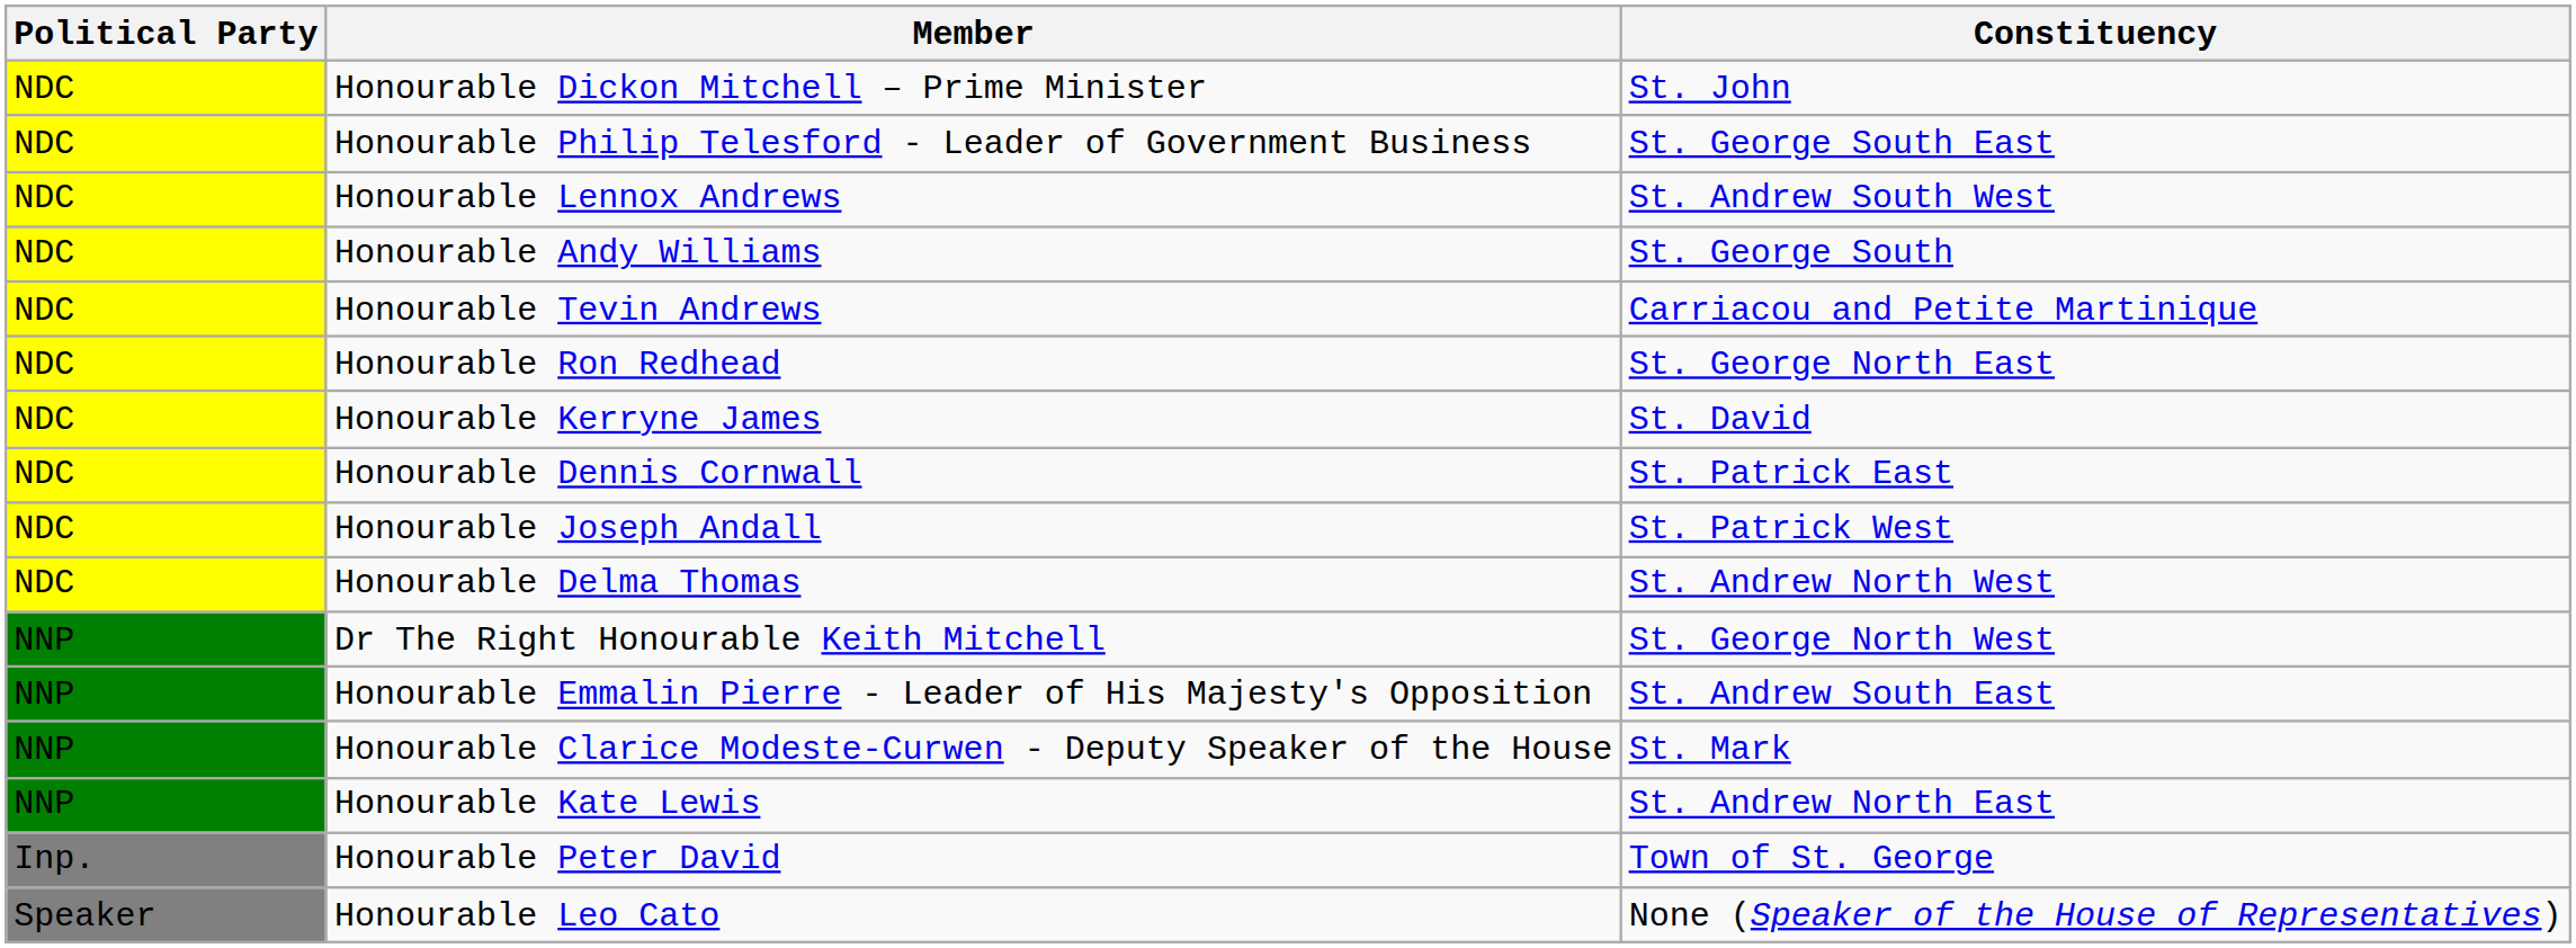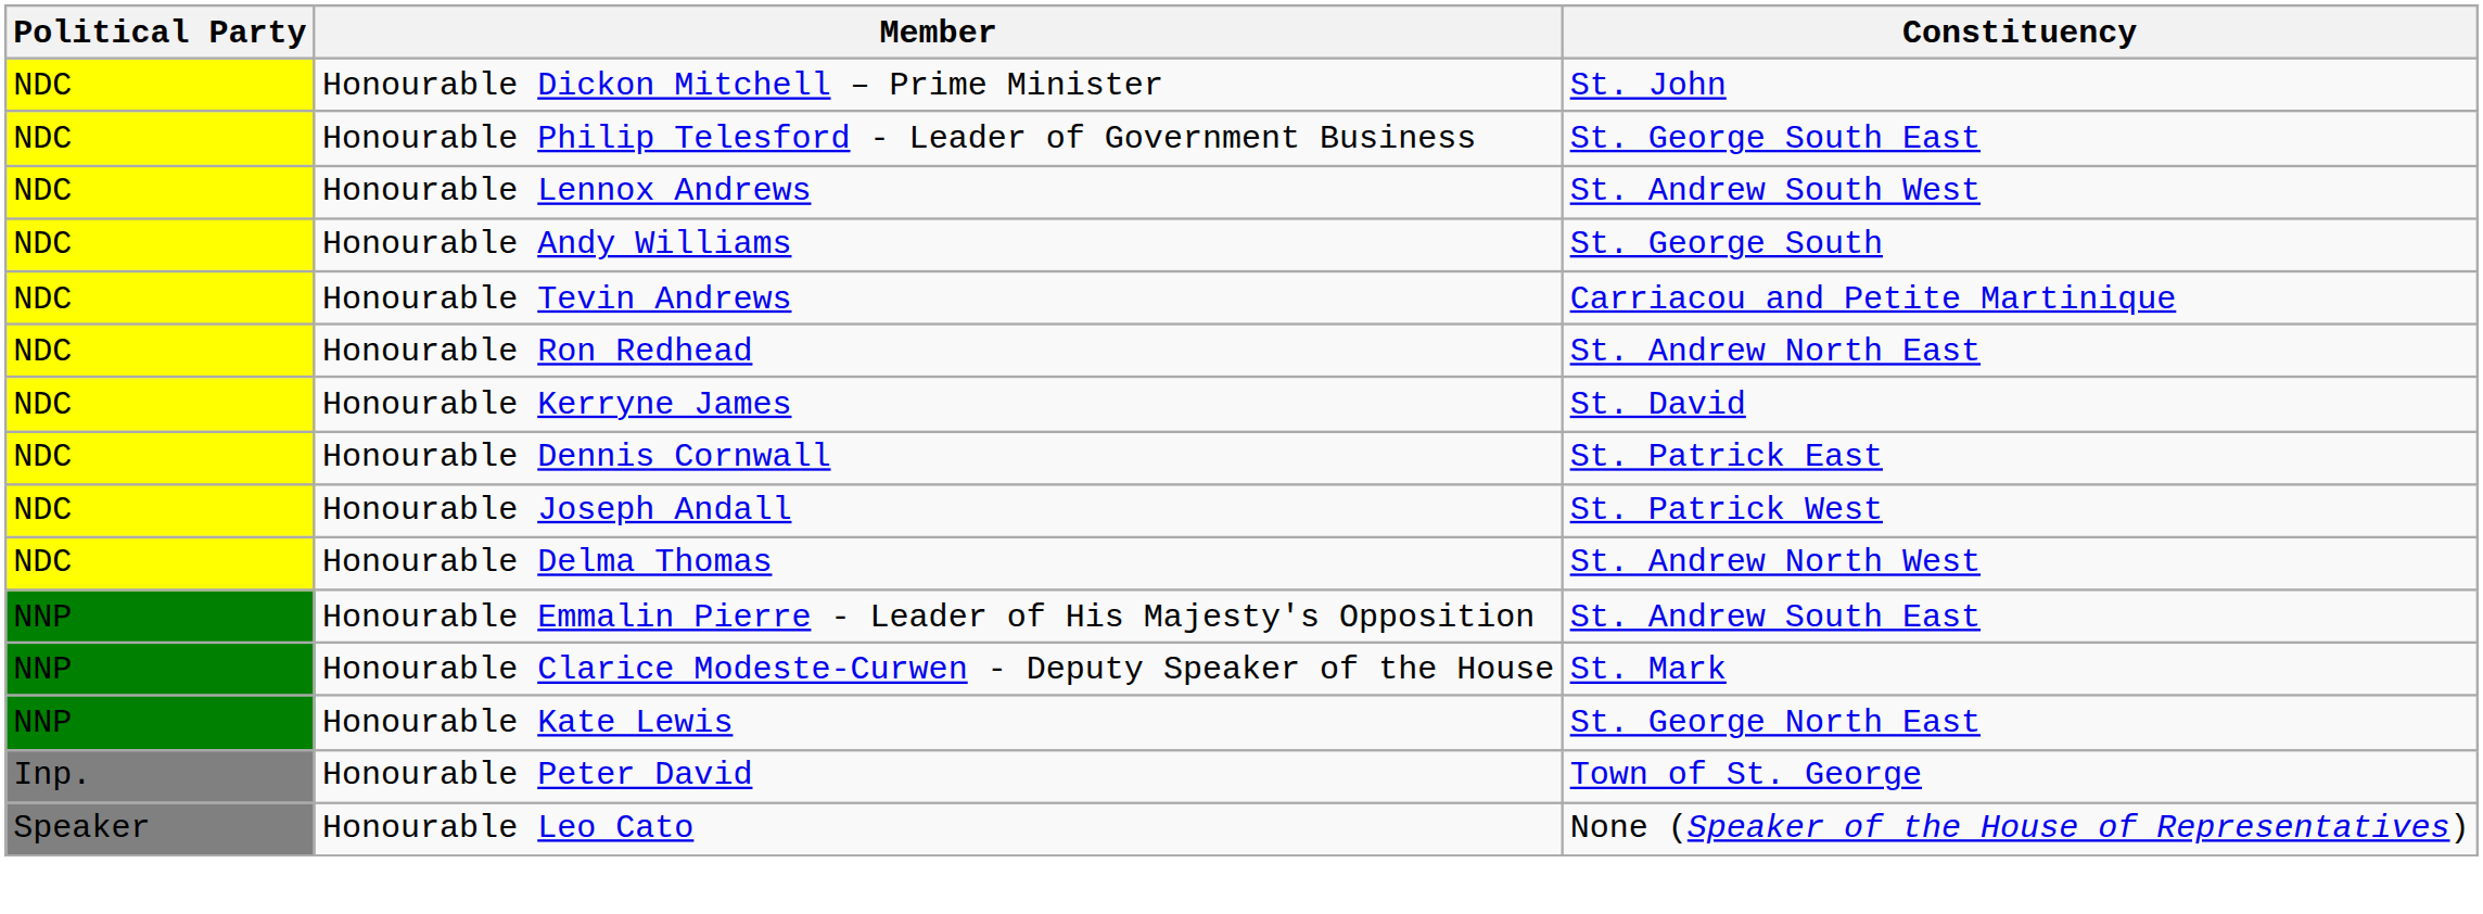 <table class="wikitable">
 <tr>
 <th>Political Party</th>
 <th>Member</th>
 <th>Constituency</th>
 </tr>
 <tr>
 <td style="background-color: yellow; color: black;">NDC</td>
 <td>Honourable <a href='#'>Dickon Mitchell</a> – Prime Minister</td>
 <td><a href='#'>St. John</a></td>
 </tr>
 <tr>
 <td style="background-color: yellow; color: black;">NDC</td>
 <td>Honourable <a href='#'>Philip Telesford</a> - Leader of Government Business</td>
 <td><a href='#'>St. George South East</a></td>
 </tr>
 <tr>
 <td style="background-color: yellow; color: black;">NDC</td>
 <td>Honourable <a href='#'>Lennox Andrews</a></td>
 <td><a href='#'>St. Andrew South West</a></td>
 </tr>
 <tr>
 <td style="background-color: yellow; color: black;">NDC</td>
 <td>Honourable <a href='#'>Andy Williams</a></td>
 <td><a href='#'>St. George South</a></td>
 </tr>
 <tr>
 <td style="background-color: yellow; color: black;">NDC</td>
 <td>Honourable <a href='#'>Tevin Andrews</a></td>
 <td><a href='#'>Carriacou and Petite Martinique</a></td>
 </tr>
 <tr>
 <td style="background-color: yellow; color: black;">NDC</td>
 <td>Honourable <a href='#'>Ron Redhead</a></td>
-<td><a href='#'>St. George North East</a></td>
+<td><a href='#'>St. Andrew North East</a></td>
 </tr>
 <tr>
 <td style="background-color: yellow; color: black;">NDC</td>
 <td>Honourable <a href='#'>Kerryne James</a></td>
 <td><a href='#'>St. David</a></td>
 </tr>
 <tr>
 <td style="background-color: yellow; color: black;">NDC</td>
 <td>Honourable <a href='#'>Dennis Cornwall</a></td>
 <td><a href='#'>St. Patrick East</a></td>
 </tr>
 <tr>
 <td style="background-color: yellow; color: black;">NDC</td>
 <td>Honourable <a href='#'>Joseph Andall</a></td>
 <td><a href='#'>St. Patrick West</a></td>
 </tr>
 <tr>
 <td style="background-color: yellow; color: black;">NDC</td>
 <td>Honourable <a href='#'>Delma Thomas</a></td>
 <td><a href='#'>St. Andrew North West</a></td>
 </tr>
 <tr>
 <td style="background-color:green; color: black;">NNP</td>
-<td>Dr The Right Honourable <a href='#'>Keith Mitchell</a></td>
-<td><a href='#'>St. George North West</a></td>
-</tr>
-<tr>
-<td style="background-color:green; color: black;">NNP</td>
 <td>Honourable <a href='#'>Emmalin Pierre</a>  - Leader of His Majesty's Opposition</td>
 <td><a href='#'>St. Andrew South East</a></td>
 </tr>
 <tr>
 <td style="background-color:green; color: black;">NNP</td>
 <td>Honourable <a href='#'>Clarice Modeste-Curwen</a> - Deputy Speaker of the House</td>
 <td><a href='#'>St. Mark</a></td>
 </tr>
 <tr>
 <td style="background-color:green; color: black;">NNP</td>
 <td>Honourable <a href='#'>Kate Lewis</a></td>
-<td><a href='#'>St. Andrew North East</a></td>
+<td><a href='#'>St. George North East</a></td>
 </tr>
 <tr>
 <td style="background-color:grey; color: black;">Inp.</td>
 <td>Honourable <a href='#'>Peter David</a></td>
 <td><a href='#'>Town of St. George</a></td>
 </tr>
 <tr>
 <td style="background-color:grey; color: black;">Speaker</td>
 <td>Honourable <a href='#'>Leo Cato</a></td>
 <td>None (<a href='#'><em>Speaker of the House of Representatives</em></a>)</td>
 </tr>
 </table>
